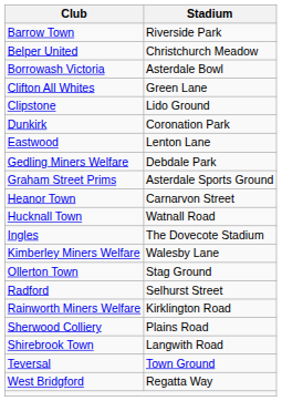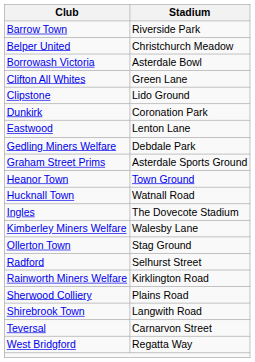 <table class="wikitable sortable" style="font-size:95%">
 <tr>
 <th>Club</th>
 <th>Stadium</th>
 </tr>
 <tr>
 <td><a href='#'>Barrow Town</a></td>
 <td>Riverside Park</td>
 </tr>
 <tr>
 <td><a href='#'>Belper United</a></td>
 <td>Christchurch Meadow</td>
 </tr>
 <tr>
 <td><a href='#'>Borrowash Victoria</a></td>
 <td>Asterdale Bowl</td>
 </tr>
 <tr>
 <td><a href='#'>Clifton All Whites</a></td>
 <td>Green Lane</td>
 </tr>
 <tr>
 <td><a href='#'>Clipstone</a></td>
 <td>Lido Ground</td>
 </tr>
 <tr>
 <td><a href='#'>Dunkirk</a></td>
 <td>Coronation Park</td>
 </tr>
 <tr>
 <td><a href='#'>Eastwood</a></td>
 <td>Lenton Lane</td>
 </tr>
 <tr>
 <td><a href='#'>Gedling Miners Welfare</a></td>
 <td>Debdale Park</td>
 </tr>
 <tr>
 <td><a href='#'>Graham Street Prims</a></td>
 <td>Asterdale Sports Ground</td>
 </tr>
 <tr>
 <td><a href='#'>Heanor Town</a></td>
-<td>Carnarvon Street</td>
+<td><a href='#'>Town Ground</a></td>
 </tr>
 <tr>
 <td><a href='#'>Hucknall Town</a></td>
 <td>Watnall Road</td>
 </tr>
 <tr>
 <td><a href='#'>Ingles</a></td>
 <td>The Dovecote Stadium</td>
 </tr>
 <tr>
 <td><a href='#'>Kimberley Miners Welfare</a></td>
 <td>Walesby Lane</td>
 </tr>
 <tr>
 <td><a href='#'>Ollerton Town</a></td>
 <td>Stag Ground</td>
 </tr>
 <tr>
 <td><a href='#'>Radford</a></td>
 <td>Selhurst Street</td>
 </tr>
 <tr>
 <td><a href='#'>Rainworth Miners Welfare</a></td>
 <td>Kirklington Road</td>
 </tr>
 <tr>
 <td><a href='#'>Sherwood Colliery</a></td>
 <td>Plains Road</td>
 </tr>
 <tr>
 <td><a href='#'>Shirebrook Town</a></td>
 <td>Langwith Road</td>
 </tr>
 <tr>
 <td><a href='#'>Teversal</a></td>
-<td><a href='#'>Town Ground</a></td>
+<td>Carnarvon Street</td>
 </tr>
 <tr>
 <td><a href='#'>West Bridgford</a></td>
 <td>Regatta Way</td>
 </tr>
 <tr>
 <td colspan=3></td>
 </tr>
 </table>
